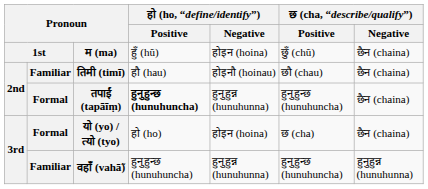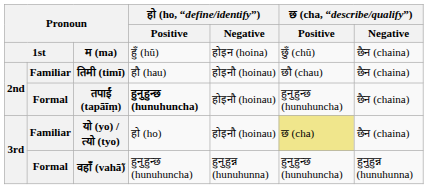 <table class="wikitable">
 <tr>
 <th colspan="3" rowspan="2">Pronoun</th>
 <th colspan="2">हो (ho, “<em>define/identify</em>”)</th>
 <th colspan="2">छ (cha, “<em>describe/qualify</em>”)</th>
 </tr>
 <tr>
 <th>Positive</th>
 <th>Negative</th>
 <th>Positive</th>
 <th>Negative</th>
 </tr>
 <tr>
 <th colspan="2">1st</th>
 <th>म (ma)</th>
 <td>हुँ (hũ)</td>
 <td>होइन (hoina)</td>
 <td>छुँ (chũ)</td>
 <td>छैन (chaina)</td>
 </tr>
 <tr>
 <th rowspan="2">2nd</th>
 <th>Familiar</th>
 <th>तिमी (timī)</th>
 <td>हौ (hau)</td>
 <td>होइनौ (hoinau)</td>
 <td>छौ (chau)</td>
 <td>छैन (chaina)</td>
 </tr>
 <tr>
 <th>Formal</th>
 <th>तपाईं (tapāīṃ)</th>
 <td><strong>हुनुहुन्छ (hunuhuncha)</strong></td>
-<td>हुनुहुन्न (hunuhunna)</td>
+<td>होइनौ (hoinau)</td>
 <td>हुनुहुन्छ (hunuhuncha)</td>
 <td>छैन (chaina)</td>
 </tr>
 <tr>
 <th rowspan="2">3rd</th>
-<th>Formal</th>
+<th>Familiar</th>
 <th>यो (yo) / त्यो (tyo)</th>
 <td>हो (ho)</td>
-<td>होइन (hoina)</td>
-<td>छ (cha)</td>
+<td>होइनौ (hoinau)</td>
+<td style="background: khaki;">छ (cha)</td>
 <td>छैन (chaina)</td>
 </tr>
 <tr>
-<th>Familiar</th>
+<th>Formal</th>
 <th>वहाँ (vahā̃)</th>
 <td>हुनुहुन्छ (hunuhuncha)</td>
 <td>हुनुहुन्न (hunuhunna)</td>
 <td>हुनुहुन्छ (hunuhuncha)</td>
 <td>हुनुहुन्न (hunuhunna)</td>
 </tr>
 </table>
